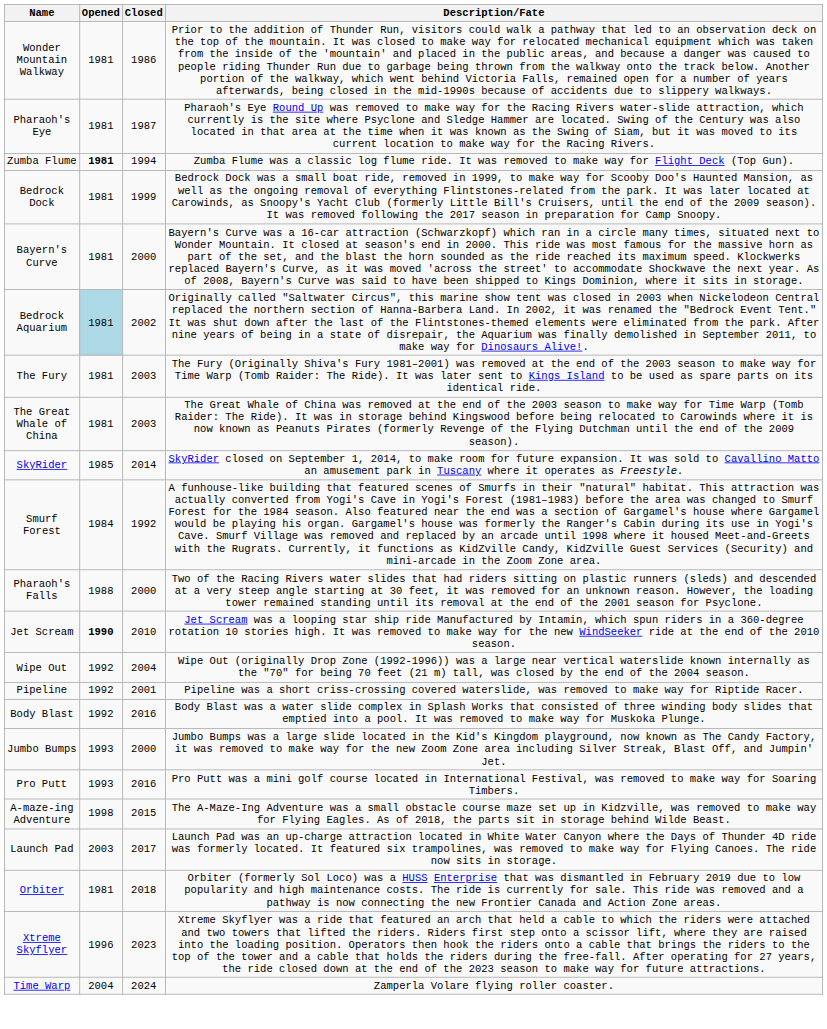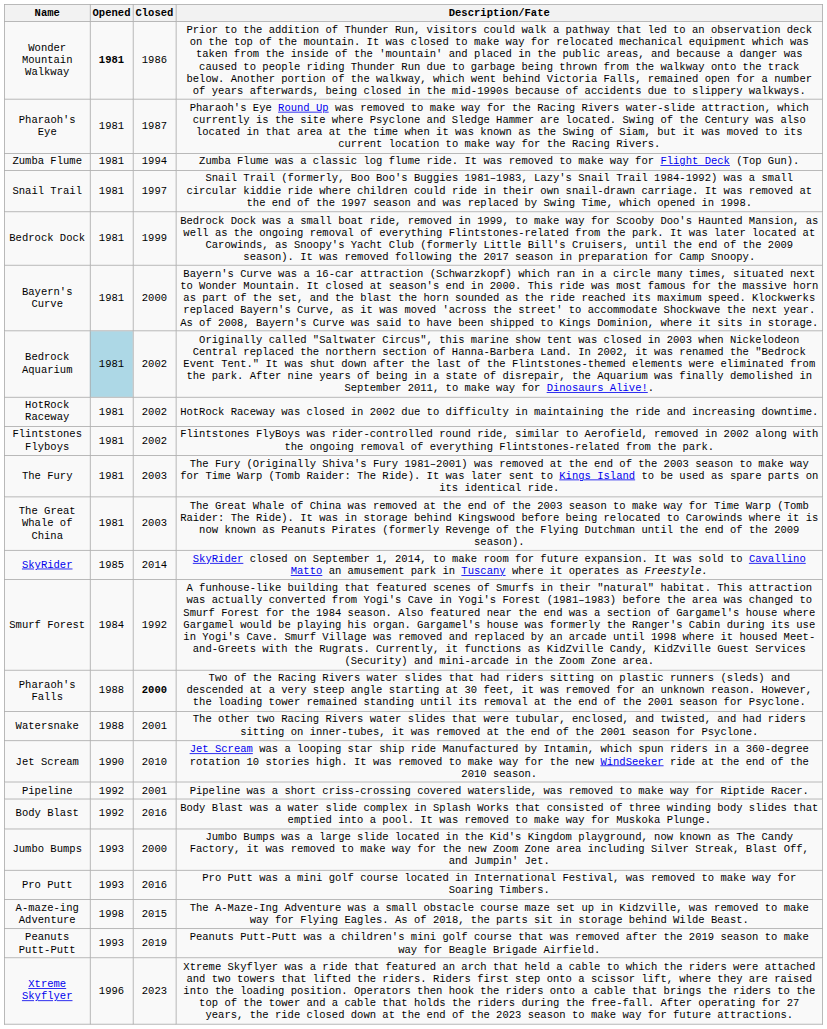 <table class="wikitable sortable" style="text-align:center; width:80%;">
 <tr>
 <th scope="col">Name</th>
 <th scope="col">Opened</th>
 <th scope="col">Closed</th>
 <th scope="col" class="unsortable">Description/Fate</th>
 </tr>
 <tr>
 <td>Wonder Mountain Walkway</td>
-<td>1981</td>
+<td><strong>1981</strong></td>
 <td>1986</td>
 <td>Prior to the addition of Thunder Run, visitors could walk a pathway that led to an observation deck on the top of the mountain. It was closed to make way for relocated mechanical equipment which was taken from the inside of the 'mountain' and placed in the public areas, and because a danger was caused to people riding Thunder Run due to garbage being thrown from the walkway onto the track below. Another portion of the walkway, which went behind Victoria Falls, remained open for a number of years afterwards, being closed in the mid-1990s because of accidents due to slippery walkways.</td>
 </tr>
 <tr>
 <td>Pharaoh's Eye</td>
 <td>1981</td>
 <td>1987</td>
 <td>Pharaoh's Eye <a href='#'>Round Up</a> was removed to make way for the Racing Rivers water-slide attraction, which currently is the site where Psyclone and Sledge Hammer are located. Swing of the Century was also located in that area at the time when it was known as the Swing of Siam, but it was moved to its current location to make way for the Racing Rivers.</td>
 </tr>
 <tr>
 <td>Zumba Flume</td>
-<td><strong>1981</strong></td>
+<td>1981</td>
 <td>1994</td>
 <td>Zumba Flume was a classic log flume ride. It was removed to make way for <a href='#'>Flight Deck</a> (Top Gun).</td>
+</tr>
+<tr>
+<td>Snail Trail</td>
+<td>1981</td>
+<td>1997</td>
+<td>Snail Trail (formerly, Boo Boo's Buggies 1981–1983, Lazy's Snail Trail 1984-1992) was a small circular kiddie ride where children could ride in their own snail-drawn carriage. It was removed at the end of the 1997 season and was replaced by Swing Time, which opened in 1998.</td>
 </tr>
 <tr>
 <td>Bedrock Dock</td>
 <td>1981</td>
 <td>1999</td>
 <td>Bedrock Dock was a small boat ride, removed in 1999, to make way for Scooby Doo's Haunted Mansion, as well as the ongoing removal of everything Flintstones-related from the park. It was later located at Carowinds, as Snoopy's Yacht Club (formerly Little Bill's Cruisers, until the end of the 2009 season). It was removed following the 2017 season in preparation for Camp Snoopy.</td>
 </tr>
 <tr>
 <td>Bayern's Curve</td>
 <td>1981</td>
 <td>2000</td>
 <td>Bayern's Curve was a 16-car attraction (Schwarzkopf) which ran in a circle many times, situated next to Wonder Mountain. It closed at season's end in 2000. This ride was most famous for the massive horn as part of the set, and the blast the horn sounded as the ride reached its maximum speed. Klockwerks replaced Bayern's Curve, as it was moved 'across the street' to accommodate Shockwave the next year. As of 2008, Bayern's Curve was said to have been shipped to Kings Dominion, where it sits in storage.</td>
 </tr>
 <tr>
 <td>Bedrock Aquarium</td>
 <td style="background: lightblue;">1981</td>
 <td>2002</td>
 <td>Originally called "Saltwater Circus", this marine show tent was closed in 2003 when Nickelodeon Central replaced the northern section of Hanna-Barbera Land. In 2002, it was renamed the "Bedrock Event Tent." It was shut down after the last of the Flintstones-themed elements were eliminated from the park. After nine years of being in a state of disrepair, the Aquarium was finally demolished in September 2011, to make way for <a href='#'>Dinosaurs Alive!</a>.</td>
+</tr>
+<tr>
+<td>HotRock Raceway</td>
+<td>1981</td>
+<td>2002</td>
+<td>HotRock Raceway was closed in 2002 due to difficulty in maintaining the ride and increasing downtime.</td>
+</tr>
+<tr>
+<td>Flintstones Flyboys</td>
+<td>1981</td>
+<td>2002</td>
+<td>Flintstones FlyBoys was rider-controlled round ride, similar to Aerofield, removed in 2002 along with the ongoing removal of everything Flintstones-related from the park.</td>
 </tr>
 <tr>
 <td>The Fury</td>
 <td>1981</td>
 <td>2003</td>
 <td>The Fury (Originally Shiva's Fury 1981–2001) was removed at the end of the 2003 season to make way for Time Warp (Tomb Raider: The Ride). It was later sent to <a href='#'>Kings Island</a> to be used as spare parts on its identical ride.</td>
 </tr>
 <tr>
 <td>The Great Whale of China</td>
 <td>1981</td>
 <td>2003</td>
 <td>The Great Whale of China was removed at the end of the 2003 season to make way for Time Warp (Tomb Raider: The Ride). It was in storage behind Kingswood before being relocated to Carowinds where it is now known as Peanuts Pirates (formerly Revenge of the Flying Dutchman until the end of the 2009 season).</td>
 </tr>
 <tr>
 <td><a href='#'>SkyRider</a></td>
 <td>1985</td>
 <td>2014</td>
 <td><a href='#'>SkyRider</a> closed on September 1, 2014, to make room for future expansion. It was sold to <a href='#'>Cavallino Matto</a> an amusement park in <a href='#'>Tuscany</a> where it operates as <em>Freestyle.</em></td>
 </tr>
 <tr>
 <td>Smurf Forest</td>
 <td>1984</td>
 <td>1992</td>
 <td>A funhouse-like building that featured scenes of Smurfs in their "natural" habitat. This attraction was actually converted from Yogi's Cave in Yogi's Forest (1981–1983) before the area was changed to Smurf Forest for the 1984 season. Also featured near the end was a section of Gargamel's house where Gargamel would be playing his organ. Gargamel's house was formerly the Ranger's Cabin during its use in Yogi's Cave. Smurf Village was removed and replaced by an arcade until 1998 where it housed Meet-and-Greets with the Rugrats. Currently, it functions as KidZville Candy, KidZville Guest Services (Security) and mini-arcade in the Zoom Zone area.</td>
 </tr>
 <tr>
 <td>Pharaoh's Falls</td>
 <td>1988</td>
-<td>2000</td>
+<td><strong>2000</strong></td>
 <td>Two of the Racing Rivers water slides that had riders sitting on plastic runners (sleds) and descended at a very steep angle starting at 30 feet, it was removed for an unknown reason. However, the loading tower remained standing until its removal at the end of the 2001 season for Psyclone.</td>
 </tr>
 <tr>
+<td>Watersnake</td>
+<td>1988</td>
+<td>2001</td>
+<td>The other two Racing Rivers water slides that were tubular, enclosed, and twisted, and had riders sitting on inner-tubes, it was removed at the end of the 2001 season for Psyclone.</td>
+</tr>
+<tr>
 <td>Jet Scream</td>
-<td><strong>1990</strong></td>
+<td>1990</td>
 <td>2010</td>
 <td><a href='#'>Jet Scream</a> was a looping star ship ride Manufactured by Intamin,  which spun riders in a 360-degree rotation 10 stories high. It was removed to make way for the new  <a href='#'>WindSeeker</a> ride at the end of the 2010 season.</td>
-</tr>
-<tr>
-<td>Wipe Out</td>
-<td>1992</td>
-<td>2004</td>
-<td>Wipe Out (originally Drop Zone (1992-1996)) was a large near vertical waterslide known internally as the "70" for being 70 feet (21 m) tall, was closed by the end of the 2004 season.</td>
 </tr>
 <tr>
 <td>Pipeline</td>
 <td>1992</td>
 <td>2001</td>
 <td>Pipeline was a short criss-crossing covered waterslide, was removed to make way for Riptide Racer.</td>
 </tr>
 <tr>
 <td>Body Blast</td>
 <td>1992</td>
 <td>2016</td>
 <td>Body Blast was a water slide complex in Splash Works that consisted of three winding body slides that emptied into a pool. It was removed to make way for Muskoka Plunge.</td>
 </tr>
 <tr>
 <td>Jumbo Bumps</td>
 <td>1993</td>
 <td>2000</td>
 <td>Jumbo Bumps was a large slide located in the Kid's Kingdom playground, now known as The Candy Factory, it was removed to make way for the new Zoom Zone area including Silver Streak, Blast Off, and Jumpin' Jet.</td>
 </tr>
 <tr>
 <td>Pro Putt</td>
 <td>1993</td>
 <td>2016</td>
 <td>Pro Putt was a mini golf course located in International Festival, was removed to make way for Soaring Timbers.</td>
 </tr>
 <tr>
 <td>A-maze-ing Adventure</td>
 <td>1998</td>
 <td>2015</td>
 <td>The A-Maze-Ing Adventure was a small obstacle course maze set up in Kidzville, was removed to make way for Flying Eagles. As of 2018, the parts sit in storage behind Wilde Beast.</td>
 </tr>
 <tr>
-<td>Launch Pad</td>
-<td>2003</td>
-<td>2017</td>
-<td>Launch Pad was an up-charge attraction located in White Water Canyon where the Days of Thunder 4D ride was formerly located. It featured six trampolines, was removed to make way for Flying Canoes. The ride now sits in storage.</td>
-</tr>
-<tr>
-<td><a href='#'>Orbiter</a></td>
-<td>1981</td>
-<td>2018</td>
-<td>Orbiter (formerly Sol Loco) was a <a href='#'>HUSS</a> <a href='#'>Enterprise</a> that was dismantled in February 2019 due to low popularity and high maintenance costs. The ride is currently for sale. This ride was removed and a pathway is now connecting the new Frontier Canada and Action Zone areas.</td>
+<td>Peanuts Putt-Putt</td>
+<td>1993</td>
+<td>2019</td>
+<td>Peanuts Putt-Putt was a children's mini golf course that was removed after the 2019 season to make way for Beagle Brigade Airfield.</td>
 </tr>
 <tr>
 <td><a href='#'>Xtreme Skyflyer</a></td>
 <td>1996</td>
 <td>2023</td>
 <td>Xtreme Skyflyer was a ride that featured an arch that held a cable to which the riders were attached and two towers that lifted the riders. Riders first step onto a scissor lift, where they are raised into the loading position. Operators then hook the riders onto a cable that brings the riders to the top of the tower and a cable that holds the riders during the free-fall. After operating for 27 years, the ride closed down at the end of the 2023 season to make way for future attractions.</td>
 </tr>
-<tr>
-<td><a href='#'>Time Warp</a></td>
-<td>2004</td>
-<td>2024</td>
-<td>Zamperla Volare flying roller coaster.</td>
-</tr>
 </table>
